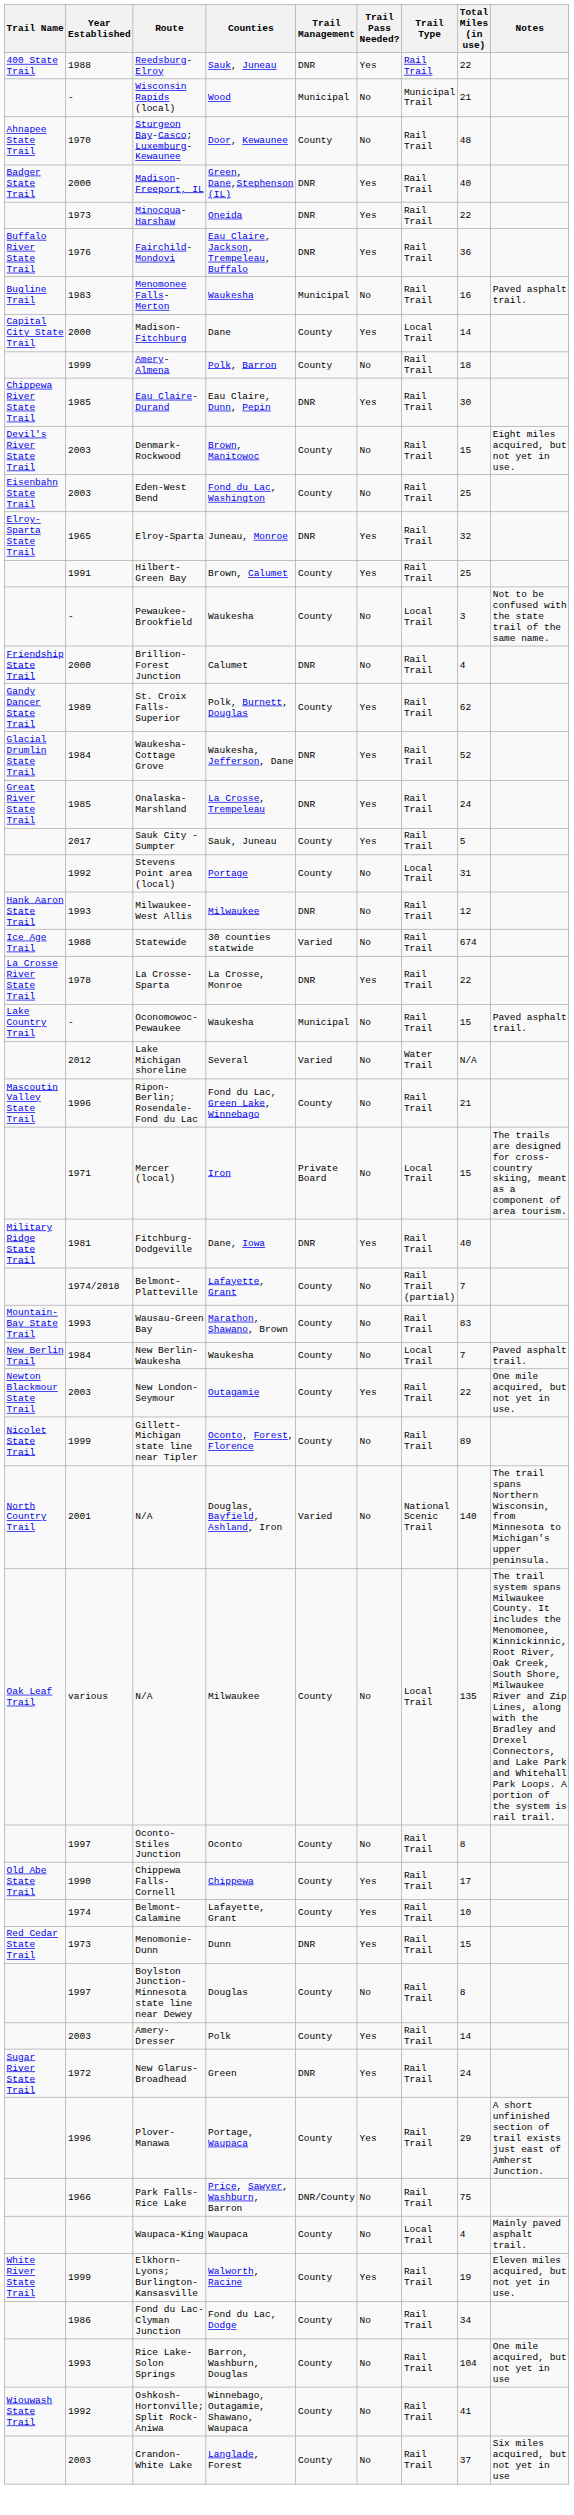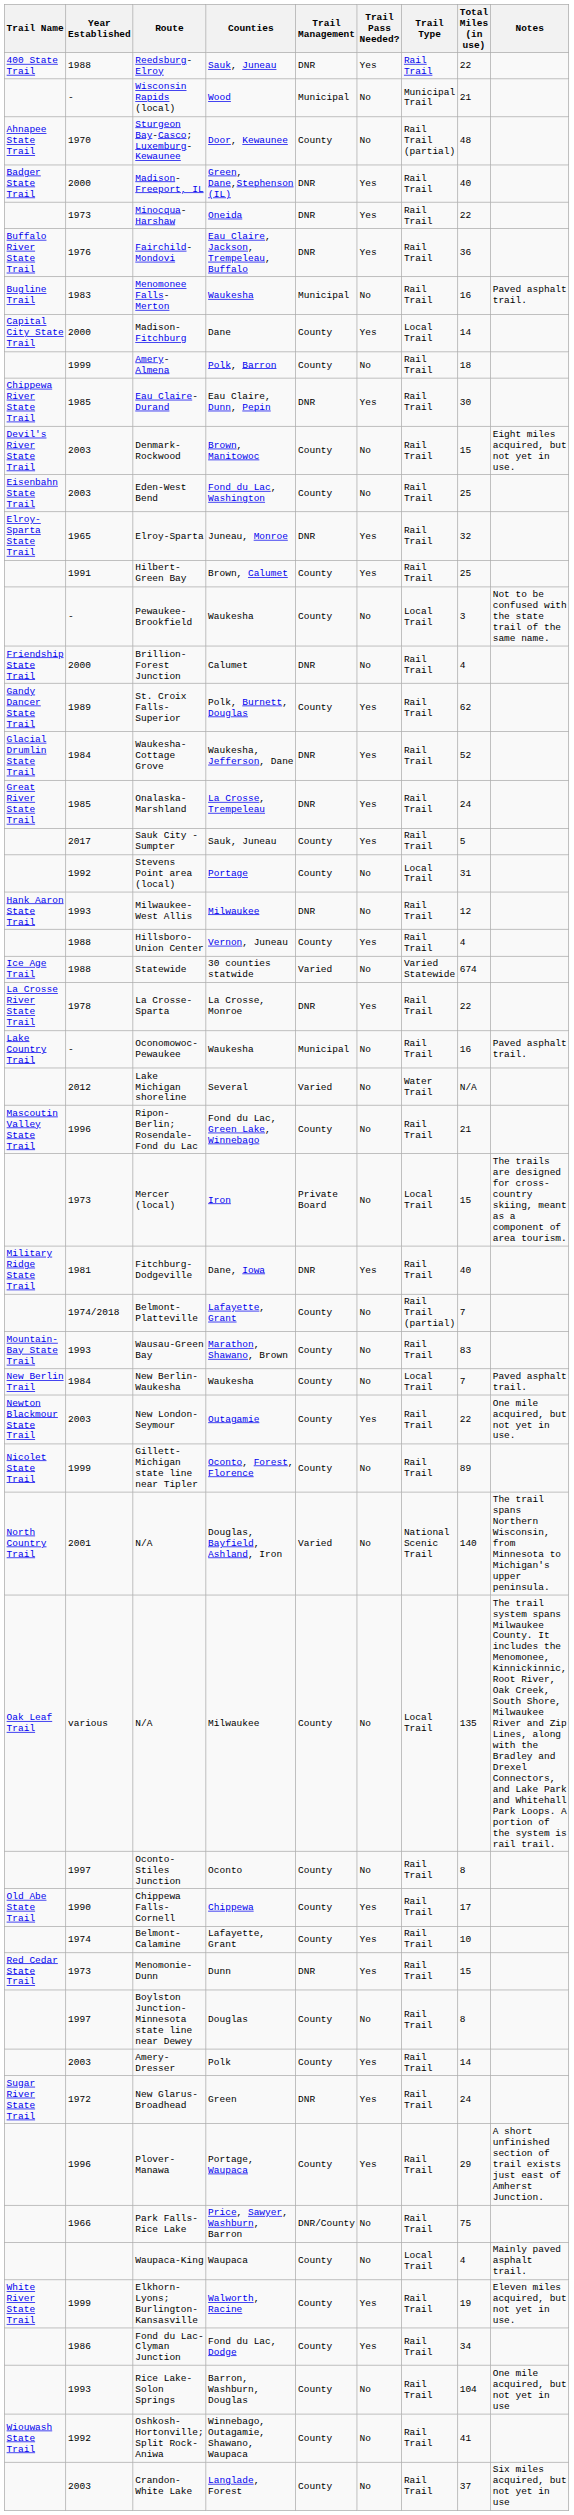 <table class="wikitable">
 <tr>
 <th><strong>Trail Name</strong></th>
 <th><strong>Year Established</strong></th>
 <th><strong>Route</strong></th>
 <th><strong>Counties</strong></th>
 <th><strong>Trail Management</strong></th>
 <th><strong>Trail Pass Needed?</strong></th>
 <th><strong>Trail Type</strong></th>
 <th><strong>Total Miles (in use)</strong></th>
 <th><strong>Notes</strong></th>
 </tr>
 <tr>
 <td><a href='#'>400 State Trail</a></td>
 <td>1988</td>
 <td><a href='#'>Reedsburg</a>-<a href='#'>Elroy</a></td>
 <td><a href='#'>Sauk</a>, <a href='#'>Juneau</a></td>
 <td>DNR</td>
 <td>Yes</td>
 <td><a href='#'>Rail Trail</a></td>
 <td>22</td>
 <td></td>
 </tr>
 <tr>
 <td></td>
 <td>-</td>
 <td><a href='#'>Wisconsin Rapids</a> (local)</td>
 <td><a href='#'>Wood</a></td>
 <td>Municipal</td>
 <td>No</td>
 <td>Municipal Trail</td>
 <td>21</td>
 <td></td>
 </tr>
 <tr>
 <td><a href='#'>Ahnapee State Trail</a></td>
 <td>1970</td>
 <td><a href='#'>Sturgeon Bay</a>-<a href='#'>Casco</a>; <a href='#'>Luxemburg</a>-<a href='#'>Kewaunee</a></td>
 <td><a href='#'>Door</a>, <a href='#'>Kewaunee</a></td>
 <td>County</td>
 <td>No</td>
-<td>Rail Trail</td>
+<td>Rail Trail (partial)</td>
 <td>48</td>
 <td></td>
 </tr>
 <tr>
 <td><a href='#'>Badger State Trail</a></td>
 <td>2000</td>
 <td><a href='#'>Madison</a>-<a href='#'>Freeport, IL</a></td>
 <td><a href='#'>Green</a>, <a href='#'>Dane</a>,<a href='#'>Stephenson (IL)</a></td>
 <td>DNR</td>
 <td>Yes</td>
 <td>Rail Trail</td>
 <td>40</td>
 <td></td>
 </tr>
 <tr>
 <td></td>
 <td>1973</td>
 <td><a href='#'>Minocqua</a>-<a href='#'>Harshaw</a></td>
 <td><a href='#'>Oneida</a></td>
 <td>DNR</td>
 <td>Yes</td>
 <td>Rail Trail</td>
 <td>22</td>
 <td></td>
 </tr>
 <tr>
 <td><a href='#'>Buffalo River State Trail</a></td>
 <td>1976</td>
 <td><a href='#'>Fairchild</a>-<a href='#'>Mondovi</a></td>
 <td><a href='#'>Eau Claire</a>, <a href='#'>Jackson</a>, <a href='#'>Trempeleau</a>, <a href='#'>Buffalo</a></td>
 <td>DNR</td>
 <td>Yes</td>
 <td>Rail Trail</td>
 <td>36</td>
 <td></td>
 </tr>
 <tr>
 <td><a href='#'>Bugline Trail</a></td>
 <td>1983</td>
 <td><a href='#'>Menomonee Falls</a>-<a href='#'>Merton</a></td>
 <td><a href='#'>Waukesha</a></td>
 <td>Municipal</td>
 <td>No</td>
 <td>Rail Trail</td>
 <td>16</td>
 <td>Paved asphalt trail.</td>
 </tr>
 <tr>
 <td><a href='#'>Capital City State Trail</a></td>
 <td>2000</td>
 <td>Madison-<a href='#'>Fitchburg</a></td>
 <td>Dane</td>
 <td>County</td>
 <td>Yes</td>
 <td>Local Trail</td>
 <td>14</td>
 <td></td>
 </tr>
 <tr>
 <td></td>
 <td>1999</td>
 <td><a href='#'>Amery</a>-<a href='#'>Almena</a></td>
 <td><a href='#'>Polk</a>, <a href='#'>Barron</a></td>
 <td>County</td>
 <td>No</td>
 <td>Rail Trail</td>
 <td>18</td>
 <td></td>
 </tr>
 <tr>
 <td><a href='#'>Chippewa River State Trail</a></td>
 <td>1985</td>
 <td><a href='#'>Eau Claire</a>-<a href='#'>Durand</a></td>
 <td>Eau Claire, <a href='#'>Dunn</a>, <a href='#'>Pepin</a></td>
 <td>DNR</td>
 <td>Yes</td>
 <td>Rail Trail</td>
 <td>30</td>
 <td></td>
 </tr>
 <tr>
 <td><a href='#'>Devil's River State Trail</a></td>
 <td>2003</td>
 <td>Denmark-Rockwood</td>
 <td><a href='#'>Brown</a>, <a href='#'>Manitowoc</a></td>
 <td>County</td>
 <td>No</td>
 <td>Rail Trail</td>
 <td>15</td>
 <td>Eight miles acquired, but not yet in use.</td>
 </tr>
 <tr>
 <td><a href='#'>Eisenbahn State Trail</a></td>
 <td>2003</td>
 <td>Eden-West Bend</td>
 <td><a href='#'>Fond du Lac</a>, <a href='#'>Washington</a></td>
 <td>County</td>
 <td>No</td>
 <td>Rail Trail</td>
 <td>25</td>
 <td></td>
 </tr>
 <tr>
 <td><a href='#'>Elroy-Sparta State Trail</a></td>
 <td>1965</td>
 <td>Elroy-Sparta</td>
 <td>Juneau, <a href='#'>Monroe</a></td>
 <td>DNR</td>
 <td>Yes</td>
 <td>Rail Trail</td>
 <td>32</td>
 <td></td>
 </tr>
 <tr>
 <td></td>
 <td>1991</td>
 <td>Hilbert-Green Bay</td>
 <td>Brown, <a href='#'>Calumet</a></td>
 <td>County</td>
 <td>Yes</td>
 <td>Rail Trail</td>
 <td>25</td>
 <td></td>
 </tr>
 <tr>
 <td></td>
 <td>-</td>
 <td>Pewaukee-Brookfield</td>
 <td>Waukesha</td>
 <td>County</td>
 <td>No</td>
 <td>Local Trail</td>
 <td>3</td>
 <td>Not to be confused with the state trail of the same name.</td>
 </tr>
 <tr>
 <td><a href='#'>Friendship State Trail</a></td>
 <td>2000</td>
 <td>Brillion-Forest Junction</td>
 <td>Calumet</td>
 <td>DNR</td>
 <td>No</td>
 <td>Rail Trail</td>
 <td>4</td>
 <td></td>
 </tr>
 <tr>
 <td><a href='#'>Gandy Dancer State Trail</a></td>
 <td>1989</td>
 <td>St. Croix Falls-Superior</td>
 <td>Polk, <a href='#'>Burnett</a>, <a href='#'>Douglas</a></td>
 <td>County</td>
 <td>Yes</td>
 <td>Rail Trail</td>
 <td>62</td>
 <td></td>
 </tr>
 <tr>
 <td><a href='#'>Glacial Drumlin State Trail</a></td>
 <td>1984</td>
 <td>Waukesha-Cottage Grove</td>
 <td>Waukesha, <a href='#'>Jefferson</a>, Dane</td>
 <td>DNR</td>
 <td>Yes</td>
 <td>Rail Trail</td>
 <td>52</td>
 <td></td>
 </tr>
 <tr>
 <td><a href='#'>Great River State Trail</a></td>
 <td>1985</td>
 <td>Onalaska-Marshland</td>
 <td><a href='#'>La Crosse</a>, <a href='#'>Trempeleau</a></td>
 <td>DNR</td>
 <td>Yes</td>
 <td>Rail Trail</td>
 <td>24</td>
 <td></td>
 </tr>
 <tr>
 <td></td>
 <td>2017</td>
 <td>Sauk City - Sumpter</td>
 <td>Sauk, Juneau</td>
 <td>County</td>
 <td>Yes</td>
 <td>Rail Trail</td>
 <td>5</td>
 <td></td>
 </tr>
 <tr>
 <td></td>
 <td>1992</td>
 <td>Stevens Point area (local)</td>
 <td><a href='#'>Portage</a></td>
 <td>County</td>
 <td>No</td>
 <td>Local Trail</td>
 <td>31</td>
 <td></td>
 </tr>
 <tr>
 <td><a href='#'>Hank Aaron State Trail</a></td>
 <td>1993</td>
 <td>Milwaukee-West Allis</td>
 <td><a href='#'>Milwaukee</a></td>
 <td>DNR</td>
 <td>No</td>
 <td>Rail Trail</td>
 <td>12</td>
 <td></td>
 </tr>
 <tr>
+<td></td>
+<td>1988</td>
+<td>Hillsboro-Union Center</td>
+<td><a href='#'>Vernon</a>, Juneau</td>
+<td>County</td>
+<td>Yes</td>
+<td>Rail Trail</td>
+<td>4</td>
+<td></td>
+</tr>
+<tr>
 <td><a href='#'>Ice Age Trail</a></td>
 <td>1988</td>
 <td>Statewide</td>
 <td>30 counties statwide</td>
 <td>Varied</td>
 <td>No</td>
-<td>Rail Trail</td>
+<td>Varied Statewide</td>
 <td>674</td>
 <td></td>
 </tr>
 <tr>
 <td><a href='#'>La Crosse River State Trail</a></td>
 <td>1978</td>
 <td>La Crosse-Sparta</td>
 <td>La Crosse, Monroe</td>
 <td>DNR</td>
 <td>Yes</td>
 <td>Rail Trail</td>
 <td>22</td>
 <td></td>
 </tr>
 <tr>
 <td><a href='#'>Lake Country Trail</a></td>
 <td>-</td>
 <td>Oconomowoc-Pewaukee</td>
 <td>Waukesha</td>
 <td>Municipal</td>
 <td>No</td>
 <td>Rail Trail</td>
-<td>15</td>
+<td>16</td>
 <td>Paved asphalt trail.</td>
 </tr>
 <tr>
 <td></td>
 <td>2012</td>
 <td>Lake Michigan shoreline</td>
 <td>Several</td>
 <td>Varied</td>
 <td>No</td>
 <td>Water Trail</td>
 <td>N/A</td>
 <td></td>
 </tr>
 <tr>
 <td><a href='#'>Mascoutin Valley State Trail</a></td>
 <td>1996</td>
 <td>Ripon-Berlin; Rosendale-Fond du Lac</td>
 <td>Fond du Lac, <a href='#'>Green Lake</a>, <a href='#'>Winnebago</a></td>
 <td>County</td>
 <td>No</td>
 <td>Rail Trail</td>
 <td>21</td>
 <td></td>
 </tr>
 <tr>
 <td></td>
-<td>1971</td>
+<td>1973</td>
 <td>Mercer (local)</td>
 <td><a href='#'>Iron</a></td>
 <td>Private Board</td>
 <td>No</td>
 <td>Local Trail</td>
 <td>15</td>
 <td>The trails are designed for cross-country skiing, meant as a component of area tourism.</td>
 </tr>
 <tr>
 <td><a href='#'>Military Ridge State Trail</a></td>
 <td>1981</td>
 <td>Fitchburg-Dodgeville</td>
 <td>Dane, <a href='#'>Iowa</a></td>
 <td>DNR</td>
 <td>Yes</td>
 <td>Rail Trail</td>
 <td>40</td>
 <td></td>
 </tr>
 <tr>
 <td></td>
 <td>1974/2018</td>
 <td>Belmont-Platteville</td>
 <td><a href='#'>Lafayette</a>, <a href='#'>Grant</a></td>
 <td>County</td>
 <td>No</td>
 <td>Rail Trail (partial)</td>
 <td>7</td>
 <td></td>
 </tr>
 <tr>
 <td><a href='#'>Mountain-Bay State Trail</a></td>
 <td>1993</td>
 <td>Wausau-Green Bay</td>
 <td><a href='#'>Marathon</a>, <a href='#'>Shawano</a>, Brown</td>
 <td>County</td>
 <td>No</td>
 <td>Rail Trail</td>
 <td>83</td>
 <td></td>
 </tr>
 <tr>
 <td><a href='#'>New Berlin Trail</a></td>
 <td>1984</td>
 <td>New Berlin-Waukesha</td>
 <td>Waukesha</td>
 <td>County</td>
 <td>No</td>
 <td>Local Trail</td>
 <td>7</td>
 <td>Paved asphalt trail.</td>
 </tr>
 <tr>
 <td><a href='#'>Newton Blackmour State Trail</a></td>
 <td>2003</td>
 <td>New London-Seymour</td>
 <td><a href='#'>Outagamie</a></td>
 <td>County</td>
 <td>Yes</td>
 <td>Rail Trail</td>
 <td>22</td>
 <td>One mile acquired, but not yet in use.</td>
 </tr>
 <tr>
 <td><a href='#'>Nicolet State Trail</a></td>
 <td>1999</td>
 <td>Gillett-Michigan state line near Tipler</td>
 <td><a href='#'>Oconto</a>, <a href='#'>Forest</a>, <a href='#'>Florence</a></td>
 <td>County</td>
 <td>No</td>
 <td>Rail Trail</td>
 <td>89</td>
 <td></td>
 </tr>
 <tr>
 <td><a href='#'>North Country Trail</a></td>
 <td>2001</td>
 <td>N/A</td>
 <td>Douglas, <a href='#'>Bayfield</a>, <a href='#'>Ashland</a>, Iron</td>
 <td>Varied</td>
 <td>No</td>
 <td>National Scenic Trail</td>
 <td>140</td>
 <td>The trail spans Northern Wisconsin, from Minnesota to Michigan's upper peninsula.</td>
 </tr>
 <tr>
 <td><a href='#'>Oak Leaf Trail</a></td>
 <td>various</td>
 <td>N/A</td>
 <td>Milwaukee</td>
 <td>County</td>
 <td>No</td>
 <td>Local Trail</td>
 <td>135</td>
 <td>The trail system spans Milwaukee County. It includes the Menomonee, Kinnickinnic, Root River, Oak Creek, South Shore, Milwaukee River and Zip Lines, along with the Bradley and Drexel Connectors, and Lake Park and Whitehall Park Loops. A portion of the system is rail trail.</td>
 </tr>
 <tr>
 <td></td>
 <td>1997</td>
 <td>Oconto-Stiles Junction</td>
 <td>Oconto</td>
 <td>County</td>
 <td>No</td>
 <td>Rail Trail</td>
 <td>8</td>
 <td></td>
 </tr>
 <tr>
 <td><a href='#'>Old Abe State Trail</a></td>
 <td>1990</td>
 <td>Chippewa Falls-Cornell</td>
 <td><a href='#'>Chippewa</a></td>
 <td>County</td>
 <td>Yes</td>
 <td>Rail Trail</td>
 <td>17</td>
 <td></td>
 </tr>
 <tr>
 <td></td>
 <td>1974</td>
 <td>Belmont-Calamine</td>
 <td>Lafayette, Grant</td>
 <td>County</td>
 <td>Yes</td>
 <td>Rail Trail</td>
 <td>10</td>
 <td></td>
 </tr>
 <tr>
 <td><a href='#'>Red Cedar State Trail</a></td>
 <td>1973</td>
 <td>Menomonie-Dunn</td>
 <td>Dunn</td>
 <td>DNR</td>
 <td>Yes</td>
 <td>Rail Trail</td>
 <td>15</td>
 <td></td>
 </tr>
 <tr>
 <td></td>
 <td>1997</td>
 <td>Boylston Junction-Minnesota state line near Dewey</td>
 <td>Douglas</td>
 <td>County</td>
 <td>No</td>
 <td>Rail Trail</td>
 <td>8</td>
 <td></td>
 </tr>
 <tr>
 <td></td>
 <td>2003</td>
 <td>Amery-Dresser</td>
 <td>Polk</td>
 <td>County</td>
 <td>Yes</td>
 <td>Rail Trail</td>
 <td>14</td>
 <td></td>
 </tr>
 <tr>
 <td><a href='#'>Sugar River State Trail</a></td>
 <td>1972</td>
 <td>New Glarus-Broadhead</td>
 <td>Green</td>
 <td>DNR</td>
 <td>Yes</td>
 <td>Rail Trail</td>
 <td>24</td>
 <td></td>
 </tr>
 <tr>
 <td></td>
 <td>1996</td>
 <td>Plover-Manawa</td>
 <td>Portage, <a href='#'>Waupaca</a></td>
 <td>County</td>
 <td>Yes</td>
 <td>Rail Trail</td>
 <td>29</td>
 <td>A short unfinished section of trail exists just east of Amherst Junction.</td>
 </tr>
 <tr>
 <td></td>
 <td>1966</td>
 <td>Park Falls-Rice Lake</td>
 <td><a href='#'>Price</a>, <a href='#'>Sawyer</a>, <a href='#'>Washburn</a>, Barron</td>
 <td>DNR/County</td>
 <td>No</td>
 <td>Rail Trail</td>
 <td>75</td>
 <td></td>
 </tr>
 <tr>
 <td></td>
 <td></td>
 <td>Waupaca-King</td>
 <td>Waupaca</td>
 <td>County</td>
 <td>No</td>
 <td>Local Trail</td>
 <td>4</td>
 <td>Mainly paved asphalt trail.</td>
 </tr>
 <tr>
 <td><a href='#'>White River State Trail</a></td>
 <td>1999</td>
 <td>Elkhorn-Lyons; Burlington-Kansasville</td>
 <td><a href='#'>Walworth</a>, <a href='#'>Racine</a></td>
 <td>County</td>
 <td>Yes</td>
 <td>Rail Trail</td>
 <td>19</td>
 <td>Eleven miles acquired, but not yet in use.</td>
 </tr>
 <tr>
 <td></td>
 <td>1986</td>
 <td>Fond du Lac-Clyman Junction</td>
 <td>Fond du Lac, <a href='#'>Dodge</a></td>
 <td>County</td>
-<td>No</td>
+<td>Yes</td>
 <td>Rail Trail</td>
 <td>34</td>
 <td></td>
 </tr>
 <tr>
 <td></td>
 <td>1993</td>
 <td>Rice Lake-Solon Springs</td>
 <td>Barron, Washburn, Douglas</td>
 <td>County</td>
 <td>No</td>
 <td>Rail Trail</td>
 <td>104</td>
 <td>One mile acquired, but not yet in use</td>
 </tr>
 <tr>
 <td><a href='#'>Wiouwash State Trail</a></td>
 <td>1992</td>
 <td>Oshkosh-Hortonville; Split Rock-Aniwa</td>
 <td>Winnebago, Outagamie, Shawano, Waupaca</td>
 <td>County</td>
 <td>No</td>
 <td>Rail Trail</td>
 <td>41</td>
 <td></td>
 </tr>
 <tr>
 <td></td>
 <td>2003</td>
 <td>Crandon-White Lake</td>
 <td><a href='#'>Langlade</a>, Forest</td>
 <td>County</td>
 <td>No</td>
 <td>Rail Trail</td>
 <td>37</td>
 <td>Six miles acquired, but not yet in use</td>
 </tr>
 </table>
